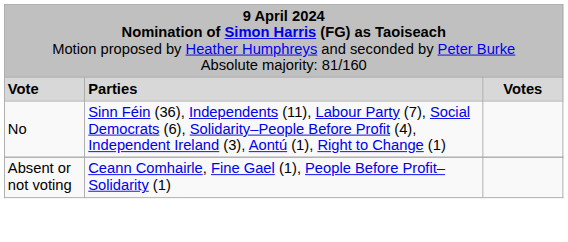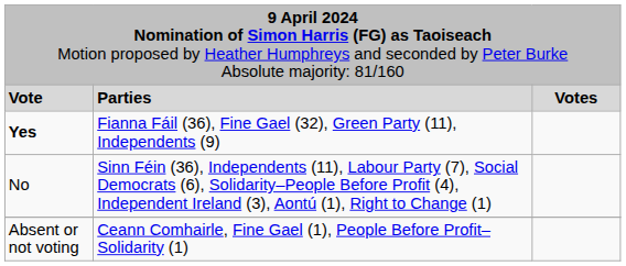 <table class="wikitable">
 <tr>
 <td bgcolor="#c0c0c0" colspan="3" align="center"><strong>9 April 2024<br>Nomination of <a href='#'>Simon Harris</a> (FG) as Taoiseach</strong><br>Motion proposed by <a href='#'>Heather Humphreys</a> and seconded by <a href='#'>Peter Burke</a><br>Absolute majority: 81/160</td>
 </tr>
 <tr bgcolor="#d8d8d8">
 <td width="80"><strong>Vote</strong></td>
 <td width="425"><strong>Parties</strong></td>
 <td width="80" align="center"><strong>Votes</strong></td>
+</tr>
+<tr>
+<td> <strong>Yes</strong></td>
+<td><a href='#'>Fianna Fáil</a> (36), <a href='#'>Fine Gael</a> (32), <a href='#'>Green Party</a> (11), <a href='#'>Independents</a> (9)</td>
+<td></td>
 </tr>
 <tr>
 <td>No</td>
 <td><a href='#'>Sinn Féin</a> (36), <a href='#'>Independents</a> (11), <a href='#'>Labour Party</a> (7), <a href='#'>Social Democrats</a> (6), <a href='#'>Solidarity–People Before Profit</a> (4), <a href='#'>Independent Ireland</a> (3), <a href='#'>Aontú</a> (1), <a href='#'>Right to Change</a> (1)</td>
 <td></td>
 </tr>
 <tr>
 </tr>
 <tr>
 <td>Absent or not voting</td>
 <td><a href='#'>Ceann Comhairle</a>, <a href='#'>Fine Gael</a> (1), <a href='#'>People Before Profit–Solidarity</a> (1)</td>
 <td></td>
 </tr>
 </table>
